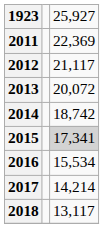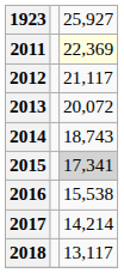 <table class="wikitable">
 <tr>
 <th>1923</th>
 <td></td>
 <td>25,927</td>
 </tr>
 <tr>
 <th>2011</th>
 <td></td>
-<td>22,369</td>
+<td style="background: lightyellow;">22,369</td>
 </tr>
 <tr>
 <th>2012</th>
 <td></td>
 <td>21,117</td>
 </tr>
 <tr>
 <th>2013</th>
 <td></td>
 <td>20,072</td>
 </tr>
 <tr>
 <th>2014</th>
 <td></td>
-<td>18,742</td>
+<td>18,743</td>
 </tr>
 <tr>
 <th>2015</th>
 <td></td>
 <td style="background: lightgrey;">17,341</td>
 </tr>
 <tr>
 <th>2016</th>
 <td></td>
-<td>15,534</td>
+<td>15,538</td>
 </tr>
 <tr>
 <th>2017</th>
 <td></td>
 <td>14,214</td>
 </tr>
 <tr>
 <th>2018</th>
 <td></td>
 <td>13,117</td>
 </tr>
 <tr>
 </tr>
 </table>
